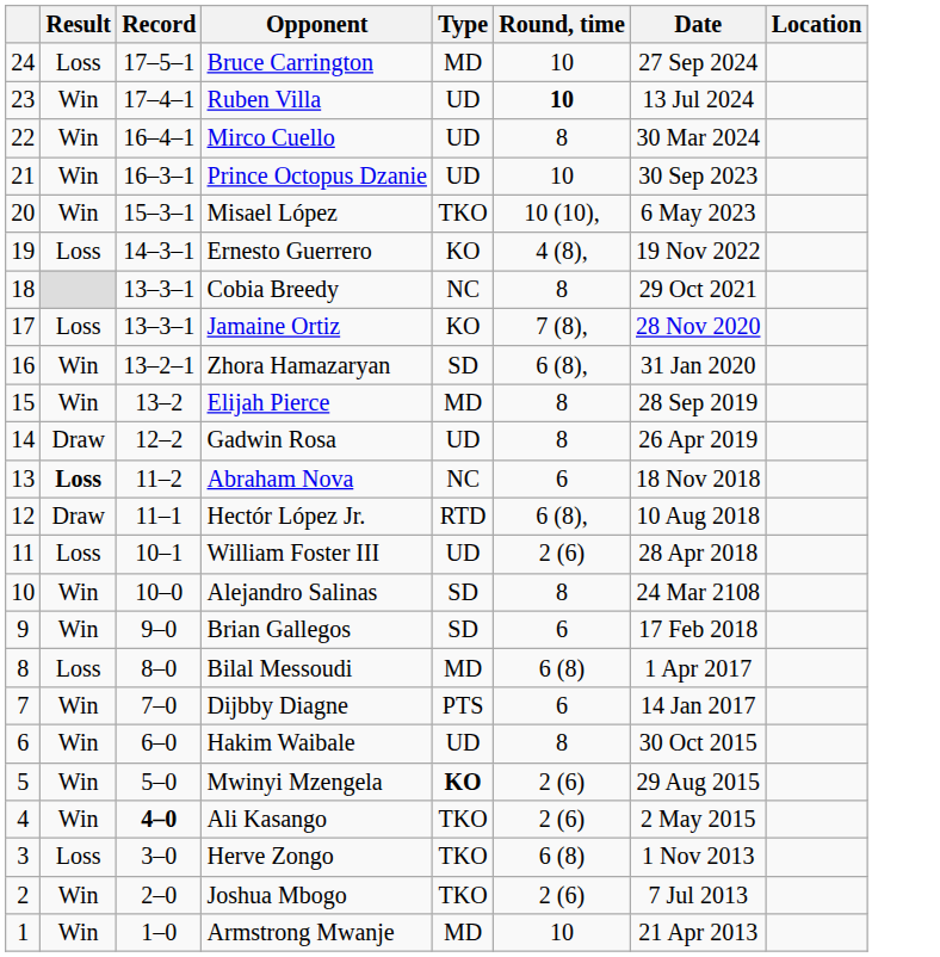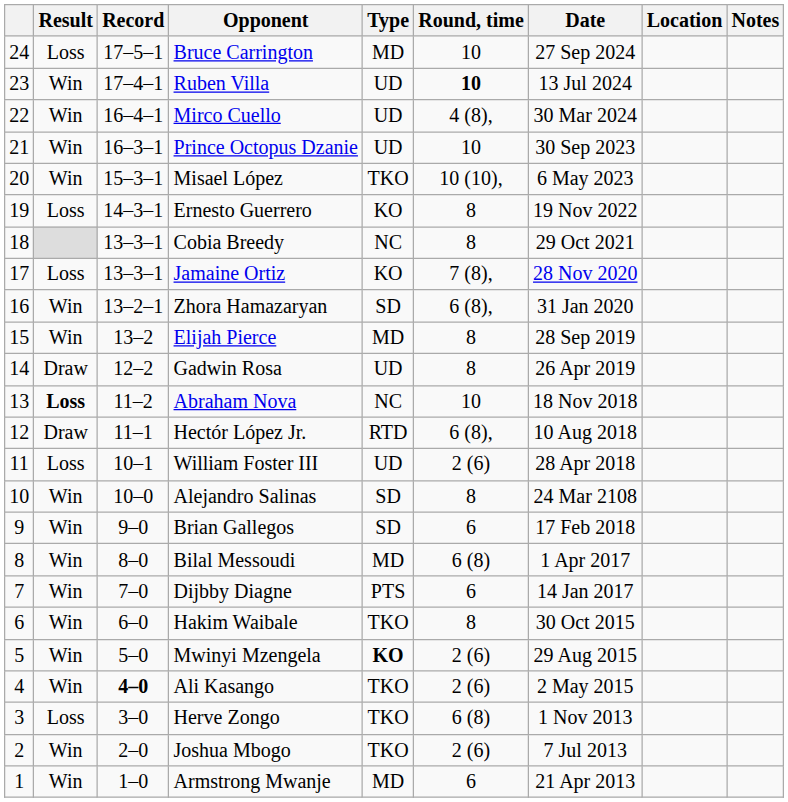 <table class=wikitable style=text-align:center>
 <tr>
 <th></th>
 <th>Result</th>
 <th>Record</th>
 <th>Opponent</th>
 <th>Type</th>
 <th>Round, time</th>
 <th>Date</th>
 <th>Location</th>
+<th>Notes</th>
 </tr>
 <tr>
 <td>24</td>
 <td>Loss</td>
 <td>17–5–1 </td>
 <td align=left><a href='#'>Bruce Carrington</a></td>
 <td>MD</td>
 <td>10</td>
 <td>27 Sep 2024</td>
+<td align=left></td>
 <td align=left></td>
 </tr>
 <tr>
 <td>23</td>
 <td>Win</td>
 <td>17–4–1 </td>
 <td align=left><a href='#'>Ruben Villa</a></td>
 <td>UD</td>
 <td><strong>10</strong></td>
 <td>13 Jul 2024</td>
 <td align=left></td>
+<td align=left></td>
 </tr>
 <tr>
 <td>22</td>
 <td>Win</td>
 <td>16–4–1 </td>
 <td align=left><a href='#'>Mirco Cuello</a></td>
 <td>UD</td>
-<td>8</td>
+<td>4 (8), </td>
 <td>30 Mar 2024</td>
+<td align=left></td>
 <td align=left></td>
 </tr>
 <tr>
 <td>21</td>
 <td>Win</td>
 <td>16–3–1 </td>
 <td align=left><a href='#'>Prince Octopus Dzanie</a></td>
 <td>UD</td>
 <td>10</td>
 <td>30 Sep 2023</td>
 <td align=left></td>
+<td align=left></td>
 </tr>
 <tr>
 <td>20</td>
 <td>Win</td>
 <td>15–3–1 </td>
 <td align=left>Misael López</td>
 <td>TKO</td>
 <td>10 (10), </td>
 <td>6 May 2023</td>
 <td align=left></td>
+<td align=left></td>
 </tr>
 <tr>
 <td>19</td>
 <td>Loss</td>
 <td>14–3–1 </td>
 <td align=left>Ernesto Guerrero</td>
 <td>KO</td>
-<td>4 (8), </td>
+<td>8</td>
 <td>19 Nov 2022</td>
+<td align=left></td>
 <td align=left></td>
 </tr>
 <tr>
 <td>18</td>
 <td style=background:#DDD></td>
 <td>13–3–1 </td>
 <td align=left>Cobia Breedy</td>
 <td>NC</td>
 <td>8</td>
 <td>29 Oct 2021</td>
 <td align=left></td>
+<td align=left></td>
 </tr>
 <tr>
 <td>17</td>
 <td>Loss</td>
 <td>13–3–1</td>
 <td align=left><a href='#'>Jamaine Ortiz</a></td>
 <td>KO</td>
 <td>7 (8), </td>
 <td><a href='#'>28 Nov 2020</a></td>
+<td align=left></td>
 <td align=left></td>
 </tr>
 <tr>
 <td>16</td>
 <td>Win</td>
 <td>13–2–1</td>
 <td align=left>Zhora Hamazaryan</td>
 <td>SD</td>
 <td>6 (8), </td>
 <td>31 Jan 2020</td>
 <td align=left></td>
+<td align=left></td>
 </tr>
 <tr>
 <td>15</td>
 <td>Win</td>
 <td>13–2</td>
 <td align=left><a href='#'>Elijah Pierce</a></td>
 <td>MD</td>
 <td>8</td>
 <td>28 Sep 2019</td>
+<td align=left></td>
 <td align=left></td>
 </tr>
 <tr>
 <td>14</td>
 <td>Draw</td>
 <td>12–2</td>
 <td align=left>Gadwin Rosa</td>
 <td>UD</td>
 <td>8</td>
 <td>26 Apr 2019</td>
 <td align=left></td>
+<td align=left></td>
 </tr>
 <tr>
 <td>13</td>
 <td><strong>Loss</strong></td>
 <td>11–2</td>
 <td align=left><a href='#'>Abraham Nova</a></td>
 <td>NC</td>
-<td>6</td>
+<td>10</td>
 <td>18 Nov 2018</td>
+<td align=left></td>
 <td align=left></td>
 </tr>
 <tr>
 <td>12</td>
 <td>Draw</td>
 <td>11–1</td>
 <td align=left>Hectór López Jr.</td>
 <td>RTD</td>
 <td>6 (8), </td>
 <td>10 Aug 2018</td>
 <td align=left></td>
+<td align=left></td>
 </tr>
 <tr>
 <td>11</td>
 <td>Loss</td>
 <td>10–1</td>
 <td align=left>William Foster III</td>
 <td>UD</td>
 <td>2 (6)</td>
 <td>28 Apr 2018</td>
+<td align=left></td>
 <td align=left></td>
 </tr>
 <tr>
 <td>10</td>
 <td>Win</td>
 <td>10–0</td>
 <td align=left>Alejandro Salinas</td>
 <td>SD</td>
 <td>8</td>
 <td>24 Mar 2108</td>
 <td align=left></td>
+<td align=left></td>
 </tr>
 <tr>
 <td>9</td>
 <td>Win</td>
 <td>9–0</td>
 <td align=left>Brian Gallegos</td>
 <td>SD</td>
 <td>6</td>
 <td>17 Feb 2018</td>
 <td align=left></td>
+<td align=left></td>
 </tr>
 <tr>
 <td>8</td>
-<td>Loss</td>
+<td>Win</td>
 <td>8–0</td>
 <td align=left>Bilal Messoudi</td>
 <td>MD</td>
 <td>6 (8)</td>
 <td>1 Apr 2017</td>
+<td align=left></td>
 <td align=left></td>
 </tr>
 <tr>
 <td>7</td>
 <td>Win</td>
 <td>7–0</td>
 <td align=left>Dijbby Diagne</td>
 <td>PTS</td>
 <td>6</td>
 <td>14 Jan 2017</td>
 <td align=left></td>
+<td align=left></td>
 </tr>
 <tr>
 <td>6</td>
 <td>Win</td>
 <td>6–0</td>
 <td align=left>Hakim Waibale</td>
-<td>UD</td>
+<td>TKO</td>
 <td>8</td>
 <td>30 Oct 2015</td>
+<td align=left></td>
 <td align=left></td>
 </tr>
 <tr>
 <td>5</td>
 <td>Win</td>
 <td>5–0</td>
 <td align=left>Mwinyi Mzengela</td>
 <td><strong>KO</strong></td>
 <td>2 (6)</td>
 <td>29 Aug 2015</td>
 <td align=left></td>
+<td align=left></td>
 </tr>
 <tr>
 <td>4</td>
 <td>Win</td>
 <td><strong>4–0</strong></td>
 <td align=left>Ali Kasango</td>
 <td>TKO</td>
 <td>2 (6)</td>
 <td>2 May 2015</td>
+<td align=left></td>
 <td align=left></td>
 </tr>
 <tr>
 <td>3</td>
 <td>Loss</td>
 <td>3–0</td>
 <td align=left>Herve Zongo</td>
 <td>TKO</td>
 <td>6 (8)</td>
 <td>1 Nov 2013</td>
 <td align=left></td>
+<td align=left></td>
 </tr>
 <tr>
 <td>2</td>
 <td>Win</td>
 <td>2–0</td>
 <td align=left>Joshua Mbogo</td>
 <td>TKO</td>
 <td>2 (6)</td>
 <td>7 Jul 2013</td>
 <td align=left></td>
+<td align=left></td>
 </tr>
 <tr>
 <td>1</td>
 <td>Win</td>
 <td>1–0</td>
 <td align=left>Armstrong Mwanje</td>
 <td>MD</td>
-<td>10</td>
+<td>6</td>
 <td>21 Apr 2013</td>
+<td align=left></td>
 <td align=left></td>
 </tr>
 </table>
